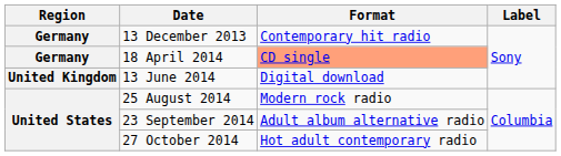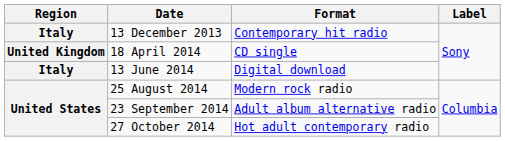 <table class="wikitable plainrowheaders">
 <tr>
 <th>Region</th>
 <th>Date</th>
 <th>Format</th>
 <th>Label</th>
 </tr>
 <tr>
-<th scope="row">Germany</th>
+<th scope="row">Italy</th>
 <td>13 December 2013</td>
 <td><a href='#'>Contemporary hit radio</a></td>
 <td rowspan="3"><a href='#'>Sony</a></td>
 </tr>
 <tr>
-<th scope="row">Germany</th>
+<th scope="row">United Kingdom</th>
 <td>18 April 2014</td>
-<td style="background: lightsalmon;"><a href='#'>CD single</a></td>
+<td><a href='#'>CD single</a></td>
 </tr>
 <tr>
-<th scope="row">United Kingdom</th>
+<th scope="row">Italy</th>
 <td>13 June 2014</td>
 <td><a href='#'>Digital download</a></td>
 </tr>
 <tr>
 <th scope="row" rowspan="3">United States</th>
 <td>25 August 2014</td>
 <td><a href='#'>Modern rock</a> radio</td>
 <td rowspan="3"><a href='#'>Columbia</a></td>
 </tr>
 <tr>
 <td>23 September 2014</td>
 <td><a href='#'>Adult album alternative</a> radio</td>
 </tr>
 <tr>
 <td>27 October 2014</td>
 <td><a href='#'>Hot adult contemporary</a> radio</td>
 </tr>
 </table>
